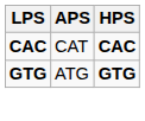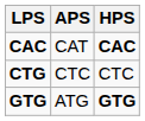 <table class="wikitable">
 <tr>
 <th>LPS</th>
 <th>APS</th>
 <th>HPS</th>
 </tr>
 <tr>
 <td><strong>CAC</strong></td>
 <td>CAT</td>
 <td><strong>CAC</strong></td>
 </tr>
 <tr>
+<td><strong>CTG</strong></td>
+<td>CTC</td>
+<td>CTC</td>
+</tr>
+<tr>
 <td><strong>GTG</strong></td>
 <td>ATG</td>
 <td><strong>GTG</strong></td>
 </tr>
 </table>
